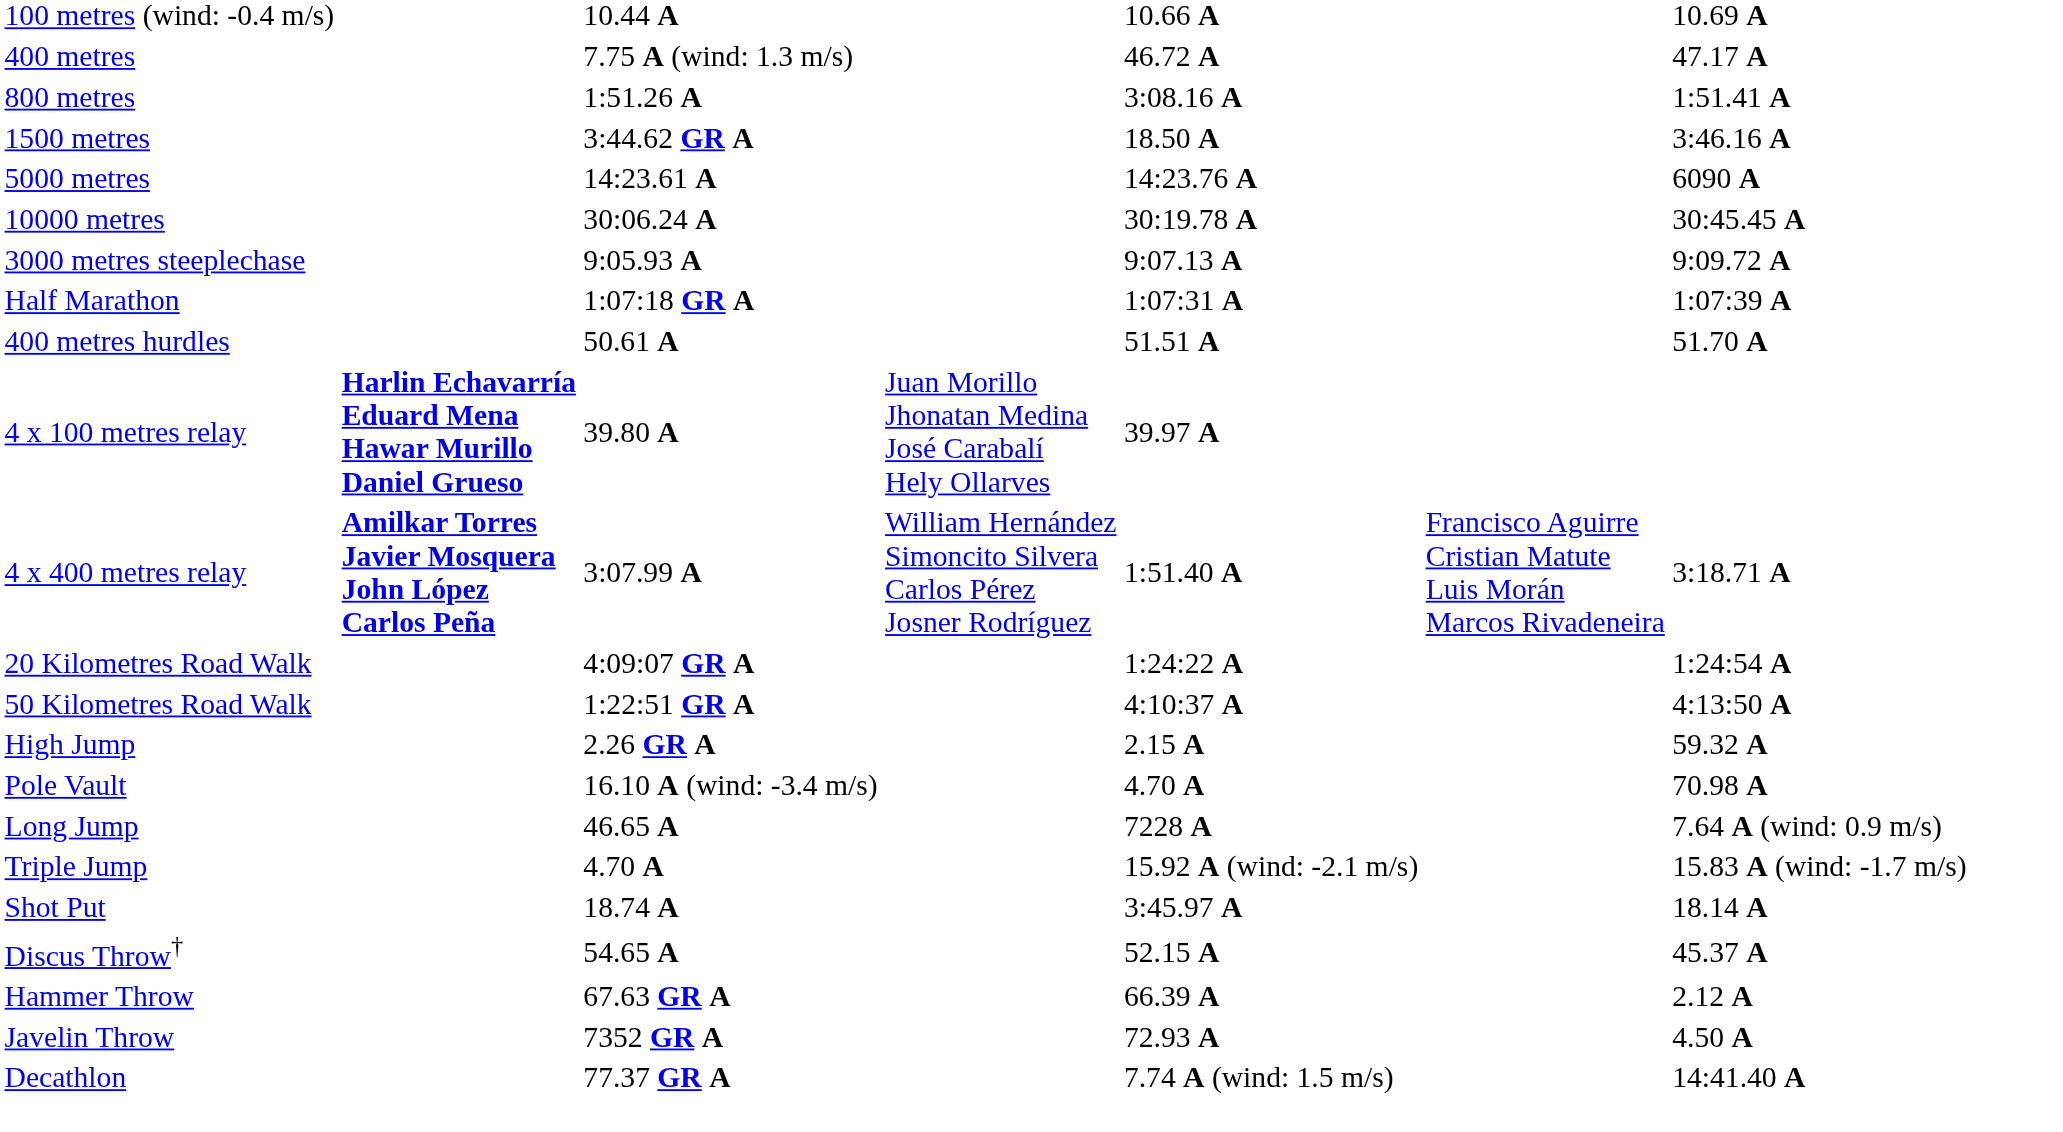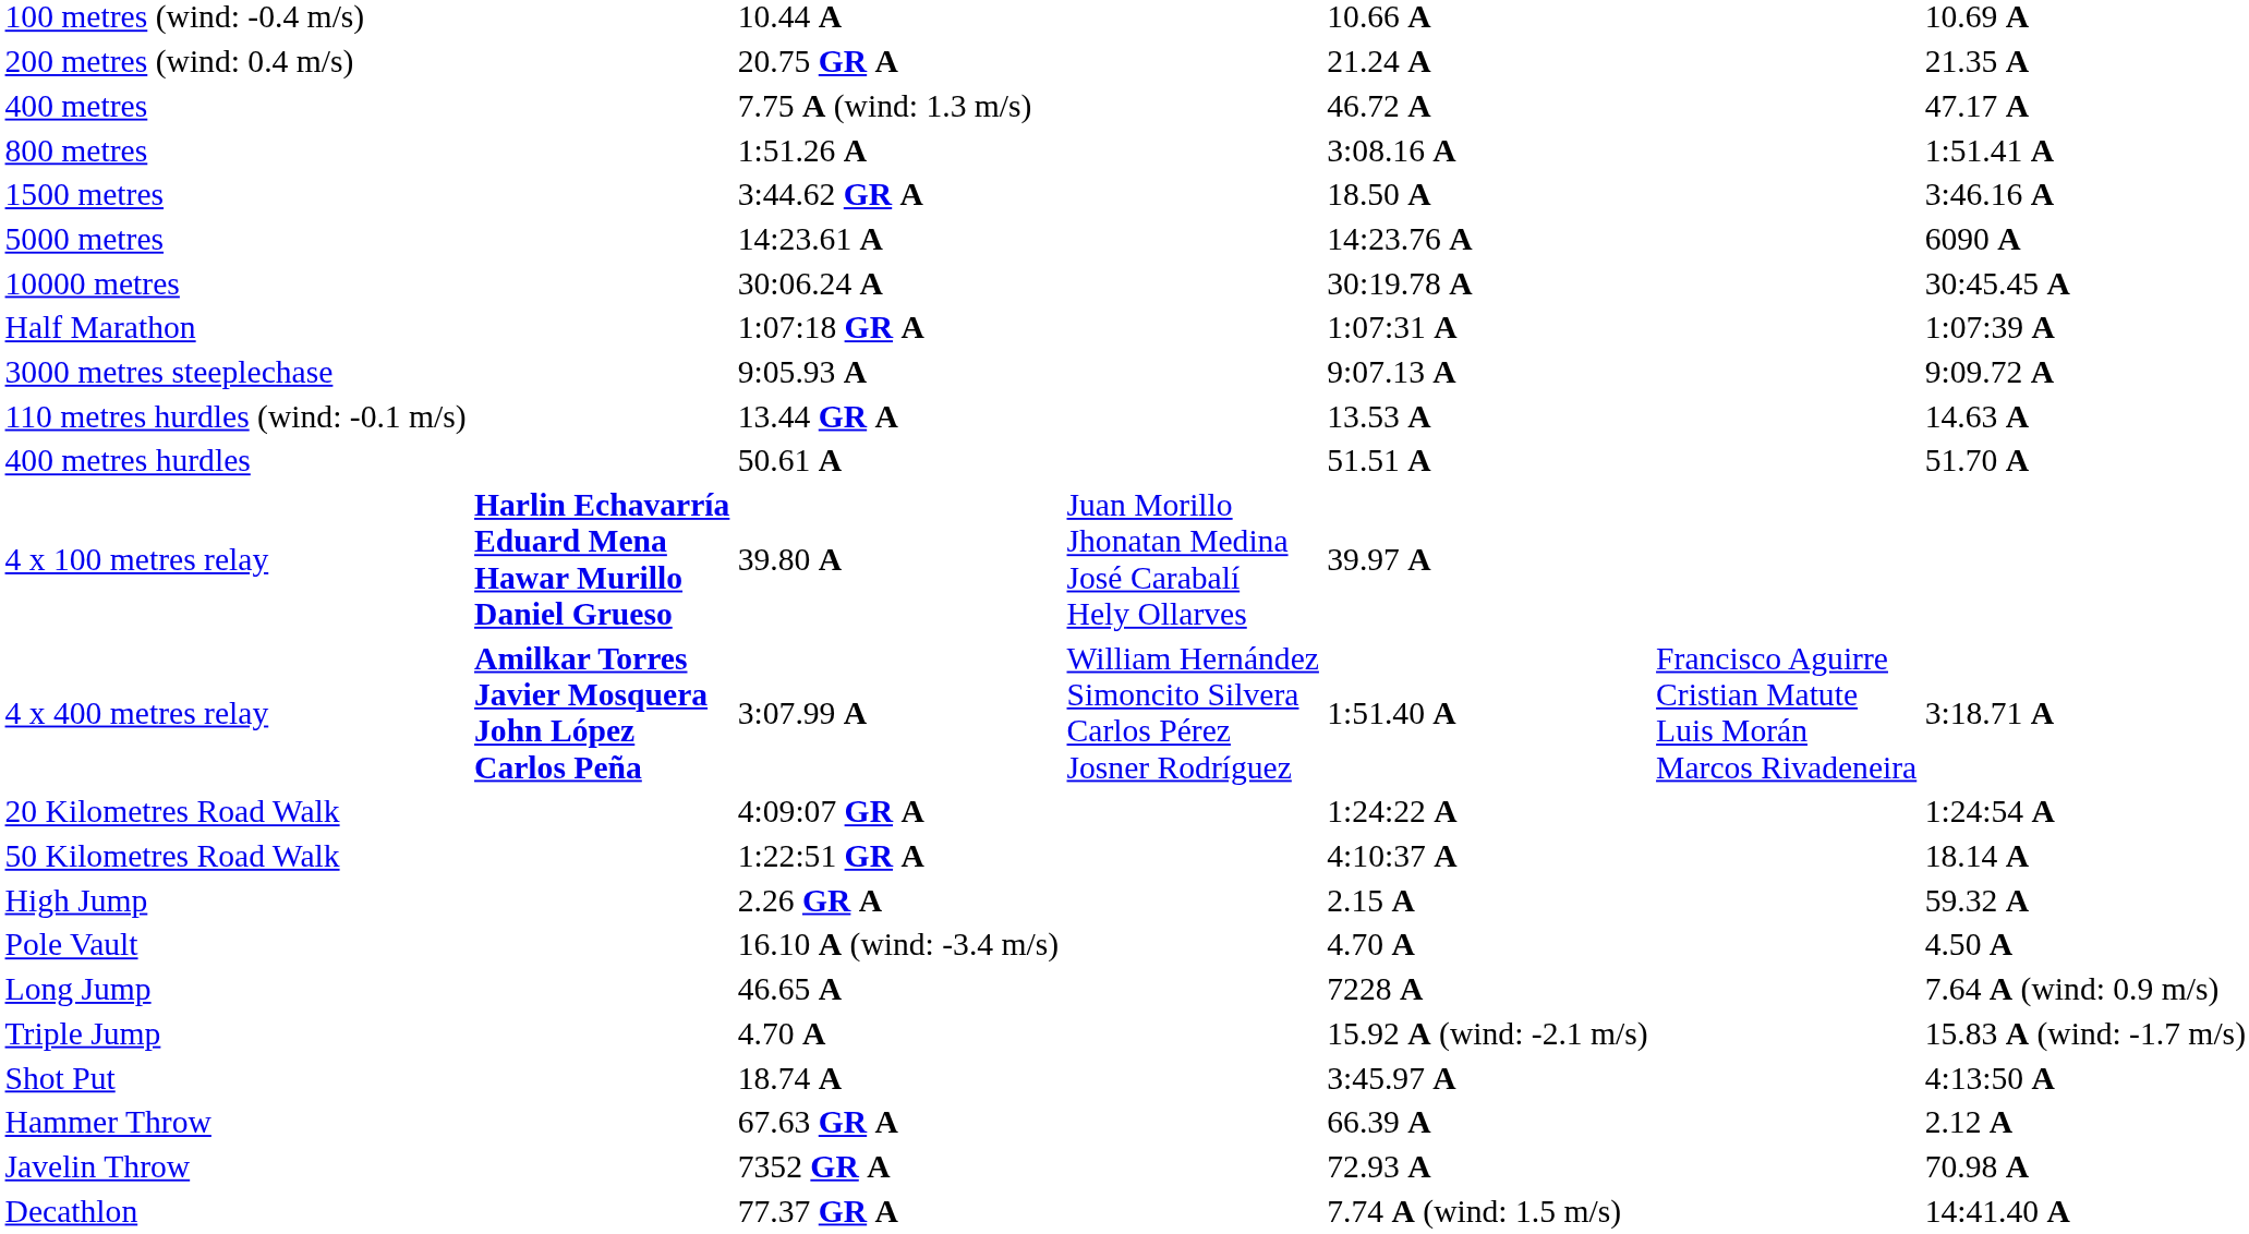 <table>
 <tr>
 <td><a href='#'>100 metres</a> (wind: -0.4 m/s)</td>
 <td></td>
 <td>10.44 <strong>A</strong></td>
 <td></td>
 <td>10.66 <strong>A</strong></td>
 <td></td>
 <td>10.69 <strong>A</strong></td>
+</tr>
+<tr>
+<td><a href='#'>200 metres</a> (wind: 0.4 m/s)</td>
+<td></td>
+<td>20.75  <strong><a href='#'>GR</a></strong> <strong>A</strong></td>
+<td></td>
+<td>21.24 <strong>A</strong></td>
+<td></td>
+<td>21.35 <strong>A</strong></td>
 </tr>
 <tr>
 <td><a href='#'>400 metres</a></td>
 <td></td>
 <td>7.75 <strong>A</strong> (wind: 1.3 m/s)</td>
 <td></td>
 <td>46.72 <strong>A</strong></td>
 <td></td>
 <td>47.17 <strong>A</strong></td>
 </tr>
 <tr>
 <td><a href='#'>800 metres</a></td>
 <td></td>
 <td>1:51.26 <strong>A</strong></td>
 <td></td>
 <td>3:08.16 <strong>A</strong></td>
 <td></td>
 <td>1:51.41 <strong>A</strong></td>
 </tr>
 <tr>
 <td><a href='#'>1500 metres</a></td>
 <td></td>
 <td>3:44.62 <strong><a href='#'>GR</a></strong> <strong>A</strong></td>
 <td></td>
 <td>18.50 <strong>A</strong></td>
 <td></td>
 <td>3:46.16 <strong>A</strong></td>
 </tr>
 <tr>
 <td><a href='#'>5000 metres</a></td>
 <td></td>
 <td>14:23.61 <strong>A</strong></td>
 <td></td>
 <td>14:23.76 <strong>A</strong></td>
 <td></td>
 <td>6090 <strong>A</strong></td>
 </tr>
 <tr>
 <td><a href='#'>10000 metres</a></td>
 <td></td>
 <td>30:06.24 <strong>A</strong></td>
 <td></td>
 <td>30:19.78 <strong>A</strong></td>
 <td></td>
 <td>30:45.45 <strong>A</strong></td>
 </tr>
 <tr>
+<td><a href='#'>Half Marathon</a></td>
+<td></td>
+<td>1:07:18 <strong><a href='#'>GR</a></strong> <strong>A</strong></td>
+<td></td>
+<td>1:07:31 <strong>A</strong></td>
+<td></td>
+<td>1:07:39 <strong>A</strong></td>
+</tr>
+<tr>
 <td><a href='#'>3000 metres steeplechase</a></td>
 <td></td>
 <td>9:05.93 <strong>A</strong></td>
 <td></td>
 <td>9:07.13 <strong>A</strong></td>
 <td></td>
 <td>9:09.72 <strong>A</strong></td>
 </tr>
 <tr>
-<td><a href='#'>Half Marathon</a></td>
+<td><a href='#'>110 metres hurdles</a> (wind: -0.1 m/s)</td>
 <td></td>
-<td>1:07:18 <strong><a href='#'>GR</a></strong> <strong>A</strong></td>
+<td>13.44 <strong><a href='#'>GR</a></strong> <strong>A</strong></td>
 <td></td>
-<td>1:07:31 <strong>A</strong></td>
+<td>13.53 <strong>A</strong></td>
 <td></td>
-<td>1:07:39 <strong>A</strong></td>
+<td>14.63 <strong>A</strong></td>
 </tr>
 <tr>
 <td><a href='#'>400 metres hurdles</a></td>
 <td></td>
 <td>50.61 <strong>A</strong></td>
 <td></td>
 <td>51.51 <strong>A</strong></td>
 <td></td>
 <td>51.70 <strong>A</strong></td>
 </tr>
 <tr>
 <td><a href='#'>4 x 100 metres relay</a></td>
 <td><strong><a href='#'>Harlin Echavarría</a> <br><a href='#'>Eduard Mena</a> <br><a href='#'>Hawar Murillo</a> <br><a href='#'>Daniel Grueso</a> <br></strong></td>
 <td>39.80 <strong>A</strong></td>
 <td><a href='#'>Juan Morillo</a> <br><a href='#'>Jhonatan Medina</a> <br><a href='#'>José Carabalí</a> <br><a href='#'>Hely Ollarves</a> <br></td>
 <td>39.97 <strong>A</strong></td>
 <td></td>
 <td></td>
 </tr>
 <tr>
 <td><a href='#'>4 x 400 metres relay</a></td>
 <td><strong><a href='#'>Amilkar Torres</a> <br><a href='#'>Javier Mosquera</a> <br><a href='#'>John López</a> <br><a href='#'>Carlos Peña</a> <br></strong></td>
 <td>3:07.99 <strong>A</strong></td>
 <td><a href='#'>William Hernández</a> <br><a href='#'>Simoncito Silvera</a> <br><a href='#'>Carlos Pérez</a> <br><a href='#'>Josner Rodríguez</a> <br></td>
 <td>1:51.40 <strong>A</strong></td>
 <td><a href='#'>Francisco Aguirre</a> <br><a href='#'>Cristian Matute</a> <br><a href='#'>Luis Morán</a> <br><a href='#'>Marcos Rivadeneira</a> <br></td>
 <td>3:18.71 <strong>A</strong></td>
 </tr>
 <tr>
 <td><a href='#'>20 Kilometres Road Walk</a></td>
 <td></td>
 <td>4:09:07 <strong><a href='#'>GR</a></strong> <strong>A</strong></td>
 <td></td>
 <td>1:24:22 <strong>A</strong></td>
 <td></td>
 <td>1:24:54 <strong>A</strong></td>
 </tr>
 <tr>
 <td><a href='#'>50 Kilometres Road Walk</a></td>
 <td></td>
 <td>1:22:51 <strong><a href='#'>GR</a></strong> <strong>A</strong></td>
 <td></td>
 <td>4:10:37 <strong>A</strong></td>
 <td></td>
-<td>4:13:50 <strong>A</strong></td>
+<td>18.14 <strong>A</strong></td>
 </tr>
 <tr>
 <td><a href='#'>High Jump</a></td>
 <td></td>
 <td>2.26 <strong><a href='#'>GR</a></strong> <strong>A</strong></td>
 <td></td>
 <td>2.15 <strong>A</strong></td>
 <td></td>
 <td>59.32 <strong>A</strong></td>
 </tr>
 <tr>
 <td><a href='#'>Pole Vault</a></td>
 <td></td>
 <td>16.10 <strong>A</strong> (wind: -3.4 m/s)</td>
 <td></td>
 <td>4.70 <strong>A</strong></td>
 <td></td>
-<td>70.98 <strong>A</strong></td>
+<td>4.50 <strong>A</strong></td>
 </tr>
 <tr>
 <td><a href='#'>Long Jump</a></td>
 <td></td>
 <td>46.65 <strong>A</strong></td>
 <td></td>
 <td>7228 <strong>A</strong></td>
 <td></td>
 <td>7.64 <strong>A</strong> (wind: 0.9 m/s)</td>
 </tr>
 <tr>
 <td><a href='#'>Triple Jump</a></td>
 <td></td>
 <td>4.70 <strong>A</strong></td>
 <td></td>
 <td>15.92 <strong>A</strong> (wind: -2.1 m/s)</td>
 <td></td>
 <td>15.83 <strong>A</strong> (wind: -1.7 m/s)</td>
 </tr>
 <tr>
 <td><a href='#'>Shot Put</a></td>
 <td></td>
 <td>18.74 <strong>A</strong></td>
 <td></td>
 <td>3:45.97 <strong>A</strong></td>
 <td></td>
-<td>18.14 <strong>A</strong></td>
-</tr>
-<tr>
-<td><a href='#'>Discus Throw</a><sup>†</sup></td>
-<td></td>
-<td>54.65 <strong>A</strong></td>
-<td></td>
-<td>52.15 <strong>A</strong></td>
-<td></td>
-<td>45.37 <strong>A</strong></td>
+<td>4:13:50 <strong>A</strong></td>
 </tr>
 <tr>
 <td><a href='#'>Hammer Throw</a></td>
 <td></td>
 <td>67.63 <strong><a href='#'>GR</a></strong> <strong>A</strong></td>
 <td></td>
 <td>66.39 <strong>A</strong></td>
 <td></td>
 <td>2.12 <strong>A</strong></td>
 </tr>
 <tr>
 <td><a href='#'>Javelin Throw</a></td>
 <td></td>
 <td>7352 <strong><a href='#'>GR</a></strong> <strong>A</strong></td>
 <td></td>
 <td>72.93 <strong>A</strong></td>
 <td></td>
-<td>4.50 <strong>A</strong></td>
+<td>70.98 <strong>A</strong></td>
 </tr>
 <tr>
 <td><a href='#'>Decathlon</a></td>
 <td></td>
 <td>77.37 <strong><a href='#'>GR</a></strong> <strong>A</strong></td>
 <td></td>
 <td>7.74 <strong>A</strong> (wind: 1.5 m/s)</td>
 <td></td>
 <td>14:41.40 <strong>A</strong></td>
 </tr>
 </table>
